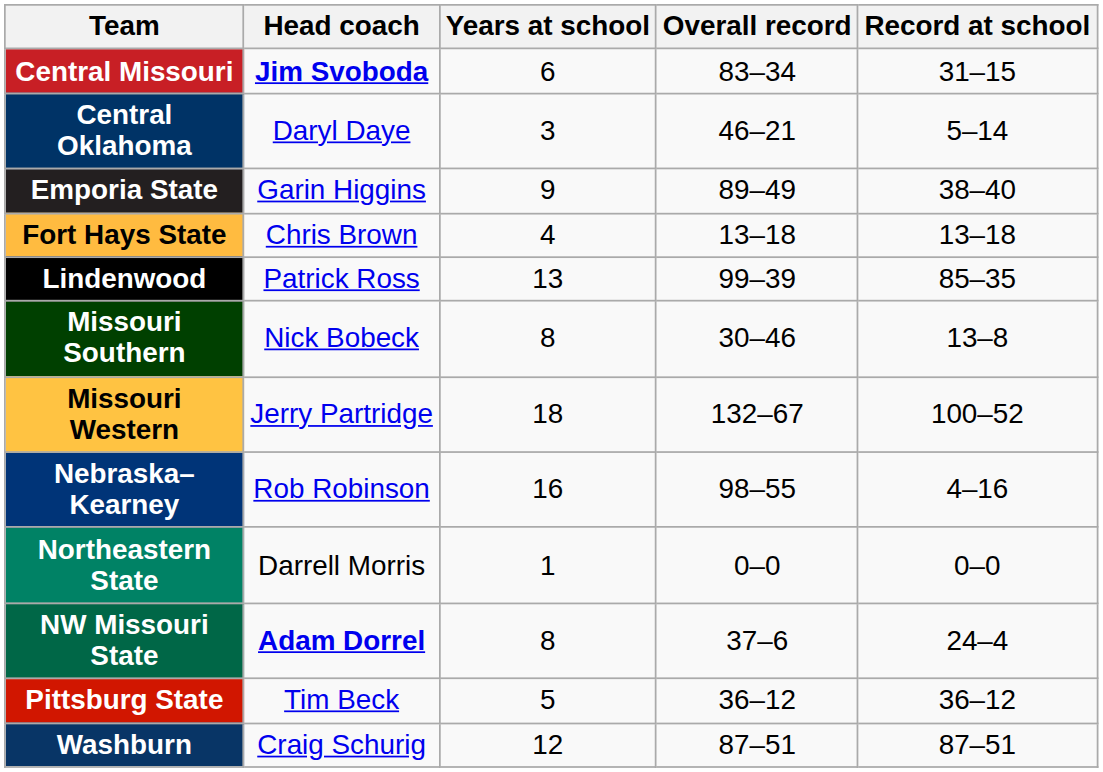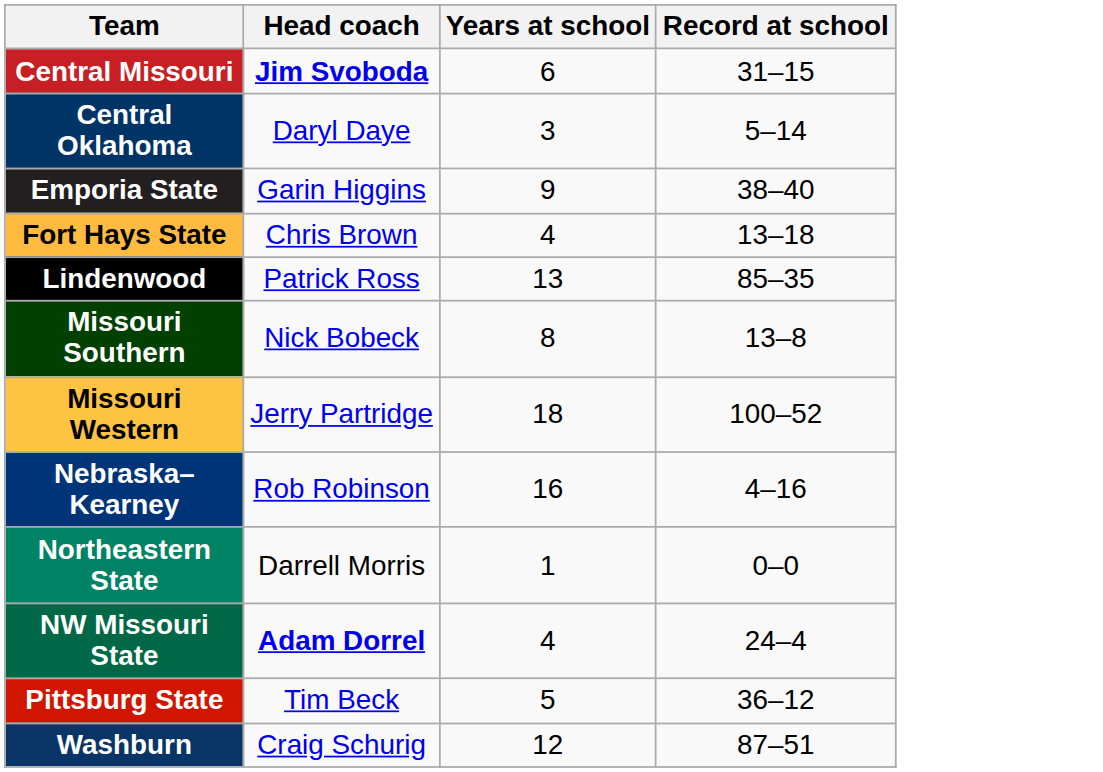 <table class="wikitable sortable" style="text-align: center;">
 <tr>
 <th width="130">Team</th>
 <th>Head coach</th>
 <th>Years at school</th>
-<th>Overall record</th>
 <th>Record at school</th>
 </tr>
 <tr>
 <th style="background:#C81F25; color:white;">Central Missouri</th>
 <td><strong><a href='#'>Jim Svoboda</a></strong></td>
 <td>6</td>
-<td>83–34</td>
 <td>31–15</td>
 </tr>
 <tr>
 <th style="background:#003366; color:white;">Central Oklahoma</th>
 <td><a href='#'>Daryl Daye</a></td>
 <td>3</td>
-<td>46–21</td>
 <td>5–14</td>
 </tr>
 <tr>
 <th style="background:#231F20; color:white;">Emporia State</th>
 <td><a href='#'>Garin Higgins</a></td>
 <td>9</td>
-<td>89–49</td>
 <td>38–40</td>
 </tr>
 <tr>
 <th style="background:#FFBB40; color:black;">Fort Hays State</th>
 <td><a href='#'>Chris Brown</a></td>
 <td>4</td>
 <td>13–18</td>
-<td>13–18</td>
 </tr>
 <tr>
 <th style="background:black; color:white;">Lindenwood</th>
 <td><a href='#'>Patrick Ross</a></td>
 <td>13</td>
-<td>99–39</td>
 <td>85–35</td>
 </tr>
 <tr>
 <th style="background:#004000; color:white;">Missouri Southern</th>
 <td><a href='#'>Nick Bobeck</a></td>
 <td>8</td>
-<td>30–46</td>
 <td>13–8</td>
 </tr>
 <tr>
 <th style="background:#FFC342; color:black;">Missouri Western</th>
 <td><a href='#'>Jerry Partridge</a></td>
 <td>18</td>
-<td>132–67</td>
 <td>100–52</td>
 </tr>
 <tr>
 <th style="background:#003478; color:white;">Nebraska–Kearney</th>
 <td><a href='#'>Rob Robinson</a></td>
 <td>16</td>
-<td>98–55</td>
 <td>4–16</td>
 </tr>
 <tr>
 <th style="background:#008265; color:#FFFFFF;">Northeastern State</th>
 <td>Darrell Morris</td>
 <td>1</td>
 <td>0–0</td>
-<td>0–0</td>
 </tr>
 <tr>
 <th style="background:#006747; color:#FFFFFF;">NW Missouri State</th>
 <td><strong><a href='#'>Adam Dorrel</a></strong></td>
-<td>8</td>
-<td>37–6</td>
+<td>4</td>
 <td>24–4</td>
 </tr>
 <tr>
 <th style="background:#D11600; color:white;">Pittsburg State</th>
 <td><a href='#'>Tim Beck</a></td>
 <td>5</td>
 <td>36–12</td>
-<td>36–12</td>
 </tr>
 <tr>
 <th style="background:#083566; color:#FFFFFF;">Washburn</th>
 <td><a href='#'>Craig Schurig</a></td>
 <td>12</td>
 <td>87–51</td>
-<td>87–51</td>
 </tr>
 </table>
